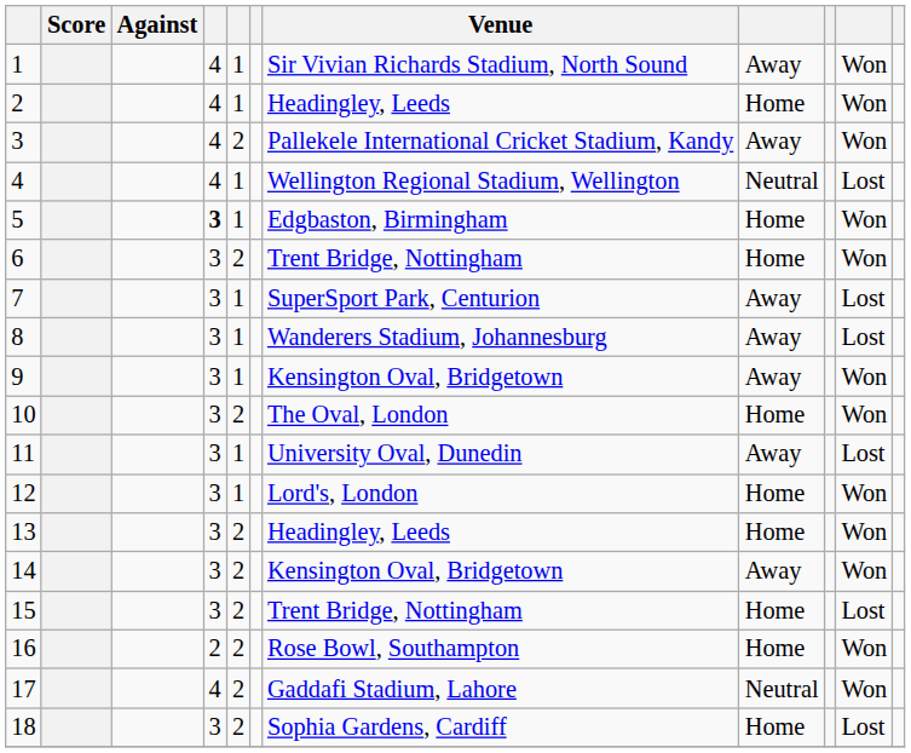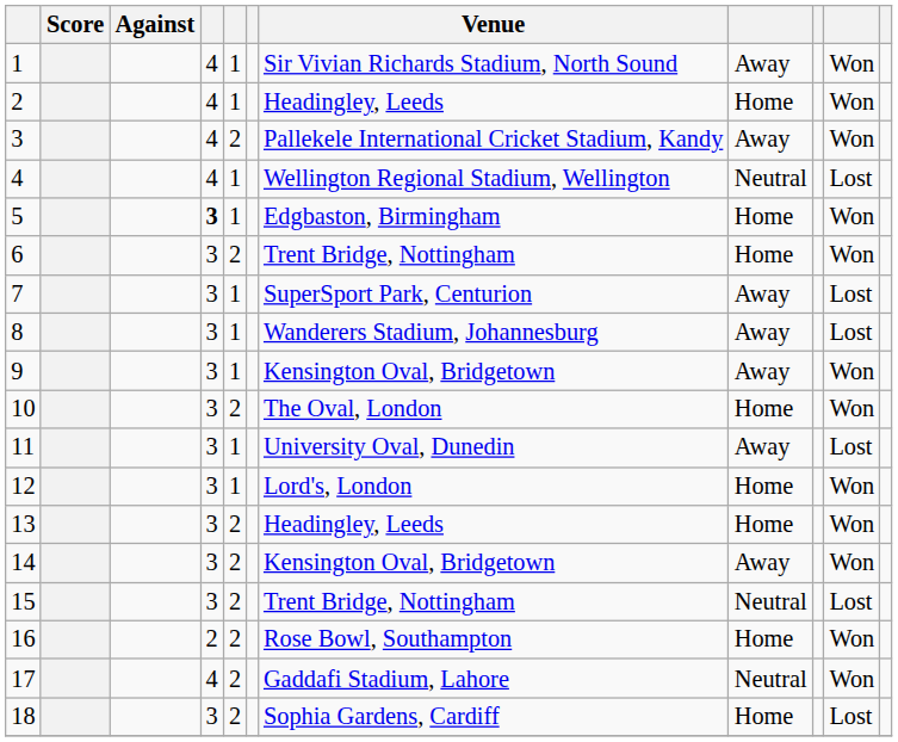 <table class="wikitable plainrowheaders sortable">
 <tr>
 <th></th>
 <th>Score</th>
 <th>Against</th>
 <th><a href='#'></a></th>
 <th><a href='#'></a></th>
 <th><a href='#'></a></th>
 <th>Venue</th>
 <th></th>
 <th></th>
 <th></th>
 <th scope="col" class="unsortable"></th>
 </tr>
 <tr>
 <td>1</td>
 <th scope="row"> </th>
 <td></td>
 <td>4</td>
 <td>1</td>
 <td></td>
 <td><a href='#'>Sir Vivian Richards Stadium</a>, <a href='#'>North Sound</a></td>
 <td>Away</td>
 <td></td>
 <td>Won</td>
 <td></td>
 </tr>
 <tr>
 <td>2</td>
 <th scope="row"> </th>
 <td></td>
 <td>4</td>
 <td>1</td>
 <td></td>
 <td><a href='#'>Headingley</a>, <a href='#'>Leeds</a></td>
 <td>Home</td>
 <td></td>
 <td>Won</td>
 <td></td>
 </tr>
 <tr>
 <td>3</td>
 <th scope="row"> </th>
 <td></td>
 <td>4</td>
 <td>2</td>
 <td></td>
 <td><a href='#'>Pallekele International Cricket Stadium</a>, <a href='#'>Kandy</a></td>
 <td>Away</td>
 <td></td>
 <td>Won</td>
 <td></td>
 </tr>
 <tr>
 <td>4</td>
 <th scope="row"></th>
 <td></td>
 <td>4</td>
 <td>1</td>
 <td></td>
 <td><a href='#'>Wellington Regional Stadium</a>, <a href='#'>Wellington</a></td>
 <td>Neutral</td>
 <td></td>
 <td>Lost</td>
 <td></td>
 </tr>
 <tr>
 <td>5</td>
 <th scope="row"></th>
 <td></td>
 <td><strong>3</strong></td>
 <td>1</td>
 <td></td>
 <td><a href='#'>Edgbaston</a>, <a href='#'>Birmingham</a></td>
 <td>Home</td>
 <td></td>
 <td>Won</td>
 <td></td>
 </tr>
 <tr>
 <td>6</td>
 <th scope="row"></th>
 <td></td>
 <td>3</td>
 <td>2</td>
 <td></td>
 <td><a href='#'>Trent Bridge</a>, <a href='#'>Nottingham</a></td>
 <td>Home</td>
 <td></td>
 <td>Won</td>
 <td></td>
 </tr>
 <tr>
 <td>7</td>
 <th scope="row"></th>
 <td></td>
 <td>3</td>
 <td>1</td>
 <td></td>
 <td><a href='#'>SuperSport Park</a>, <a href='#'>Centurion</a></td>
 <td>Away</td>
 <td></td>
 <td>Lost</td>
 <td></td>
 </tr>
 <tr>
 <td>8</td>
 <th scope="row"></th>
 <td></td>
 <td>3</td>
 <td>1</td>
 <td></td>
 <td><a href='#'>Wanderers Stadium</a>, <a href='#'>Johannesburg</a></td>
 <td>Away</td>
 <td></td>
 <td>Lost</td>
 <td></td>
 </tr>
 <tr>
 <td>9</td>
 <th scope="row"></th>
 <td></td>
 <td>3</td>
 <td>1</td>
 <td></td>
 <td><a href='#'>Kensington Oval</a>, <a href='#'>Bridgetown</a></td>
 <td>Away</td>
 <td></td>
 <td>Won</td>
 <td></td>
 </tr>
 <tr>
 <td>10</td>
 <th scope="row"> </th>
 <td></td>
 <td>3</td>
 <td>2</td>
 <td></td>
 <td><a href='#'>The Oval</a>, <a href='#'>London</a></td>
 <td>Home</td>
 <td></td>
 <td>Won</td>
 <td></td>
 </tr>
 <tr>
 <td>11</td>
 <th scope="row"></th>
 <td></td>
 <td>3</td>
 <td>1</td>
 <td></td>
 <td><a href='#'>University Oval</a>, <a href='#'>Dunedin</a></td>
 <td>Away</td>
 <td></td>
 <td>Lost</td>
 <td></td>
 </tr>
 <tr>
 <td>12</td>
 <th scope="row"> </th>
 <td></td>
 <td>3</td>
 <td>1</td>
 <td></td>
 <td><a href='#'>Lord's</a>, <a href='#'>London</a></td>
 <td>Home</td>
 <td></td>
 <td>Won</td>
 <td></td>
 </tr>
 <tr>
 <td>13</td>
 <th scope="row"></th>
 <td></td>
 <td>3</td>
 <td>2</td>
 <td></td>
 <td><a href='#'>Headingley</a>, <a href='#'>Leeds</a></td>
 <td>Home</td>
 <td></td>
 <td>Won</td>
 <td></td>
 </tr>
 <tr>
 <td>14</td>
 <th scope="row"></th>
 <td></td>
 <td>3</td>
 <td>2</td>
 <td></td>
 <td><a href='#'>Kensington Oval</a>, <a href='#'>Bridgetown</a></td>
 <td>Away</td>
 <td></td>
 <td>Won</td>
 <td></td>
 </tr>
 <tr>
 <td>15</td>
 <th scope="row"></th>
 <td></td>
 <td>3</td>
 <td>2</td>
 <td></td>
 <td><a href='#'>Trent Bridge</a>, <a href='#'>Nottingham</a></td>
-<td>Home</td>
+<td>Neutral</td>
 <td></td>
 <td>Lost</td>
 <td></td>
 </tr>
 <tr>
 <td>16</td>
 <th scope="row"> </th>
 <td></td>
 <td>2</td>
 <td>2</td>
 <td></td>
 <td><a href='#'>Rose Bowl</a>, <a href='#'>Southampton</a></td>
 <td>Home</td>
 <td></td>
 <td>Won</td>
 <td></td>
 </tr>
 <tr>
 <td>17</td>
 <th scope="row"></th>
 <td></td>
 <td>4</td>
 <td>2</td>
 <td></td>
 <td><a href='#'>Gaddafi Stadium</a>, <a href='#'>Lahore</a></td>
 <td>Neutral</td>
 <td></td>
 <td>Won</td>
 <td></td>
 </tr>
 <tr>
 <td>18</td>
 <th scope="row"> </th>
 <td></td>
 <td>3</td>
 <td>2</td>
 <td></td>
 <td><a href='#'>Sophia Gardens</a>, <a href='#'>Cardiff</a></td>
 <td>Home</td>
 <td></td>
 <td>Lost</td>
 <td></td>
 </tr>
 <tr>
 </tr>
 </table>
